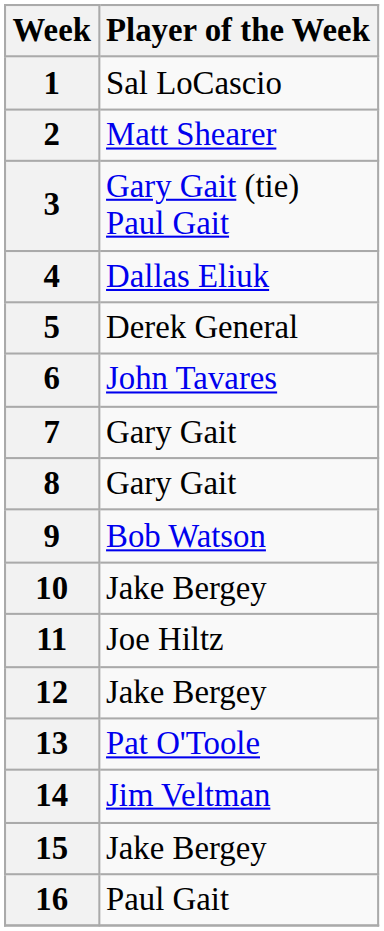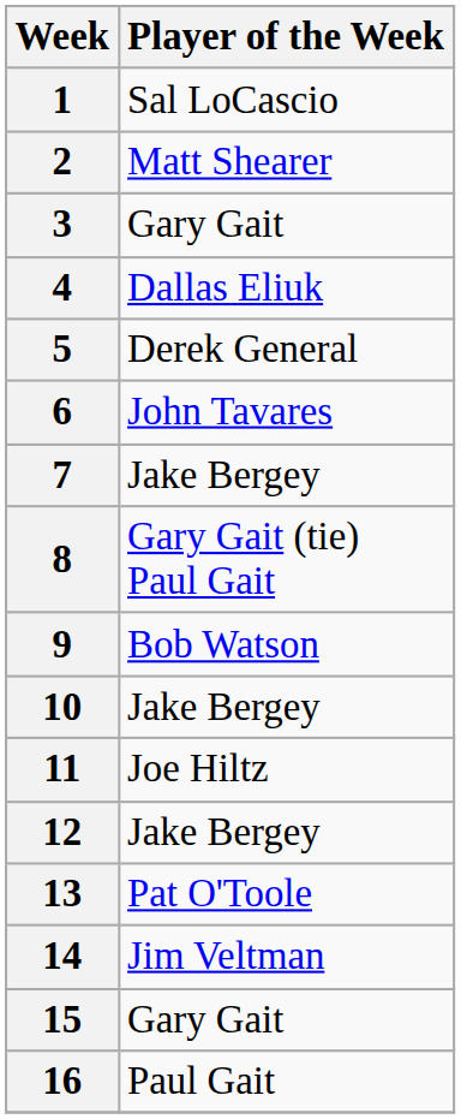 <table class="wikitable">
 <tr>
 <th>Week</th>
 <th>Player of the Week</th>
 </tr>
 <tr>
 <th>1</th>
 <td>Sal LoCascio</td>
 </tr>
 <tr>
 <th>2</th>
 <td><a href='#'>Matt Shearer</a></td>
 </tr>
 <tr>
 <th>3</th>
-<td><a href='#'>Gary Gait</a> (tie)<br><a href='#'>Paul Gait</a></td>
+<td>Gary Gait</td>
 </tr>
 <tr>
 <th>4</th>
 <td><a href='#'>Dallas Eliuk</a></td>
 </tr>
 <tr>
 <th>5</th>
 <td>Derek General</td>
 </tr>
 <tr>
 <th>6</th>
 <td><a href='#'>John Tavares</a></td>
 </tr>
 <tr>
 <th>7</th>
-<td>Gary Gait</td>
+<td>Jake Bergey</td>
 </tr>
 <tr>
 <th>8</th>
-<td>Gary Gait</td>
+<td><a href='#'>Gary Gait</a> (tie)<br><a href='#'>Paul Gait</a></td>
 </tr>
 <tr>
 <th>9</th>
 <td><a href='#'>Bob Watson</a></td>
 </tr>
 <tr>
 <th>10</th>
 <td>Jake Bergey</td>
 </tr>
 <tr>
 <th>11</th>
 <td>Joe Hiltz</td>
 </tr>
 <tr>
 <th>12</th>
 <td>Jake Bergey</td>
 </tr>
 <tr>
 <th>13</th>
 <td><a href='#'>Pat O'Toole</a></td>
 </tr>
 <tr>
 <th>14</th>
 <td><a href='#'>Jim Veltman</a></td>
 </tr>
 <tr>
 <th>15</th>
-<td>Jake Bergey</td>
+<td>Gary Gait</td>
 </tr>
 <tr>
 <th>16</th>
 <td>Paul Gait</td>
 </tr>
 <tr>
 </tr>
 </table>
